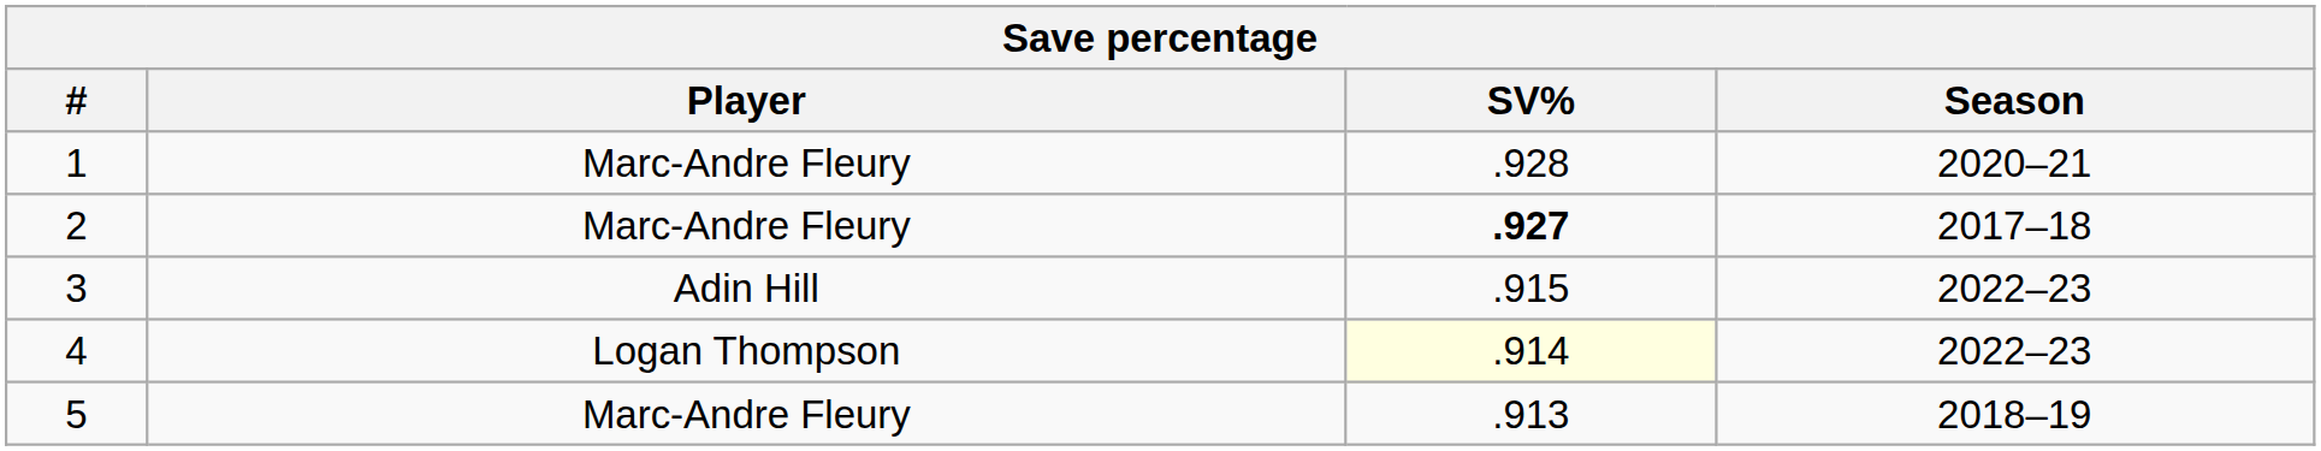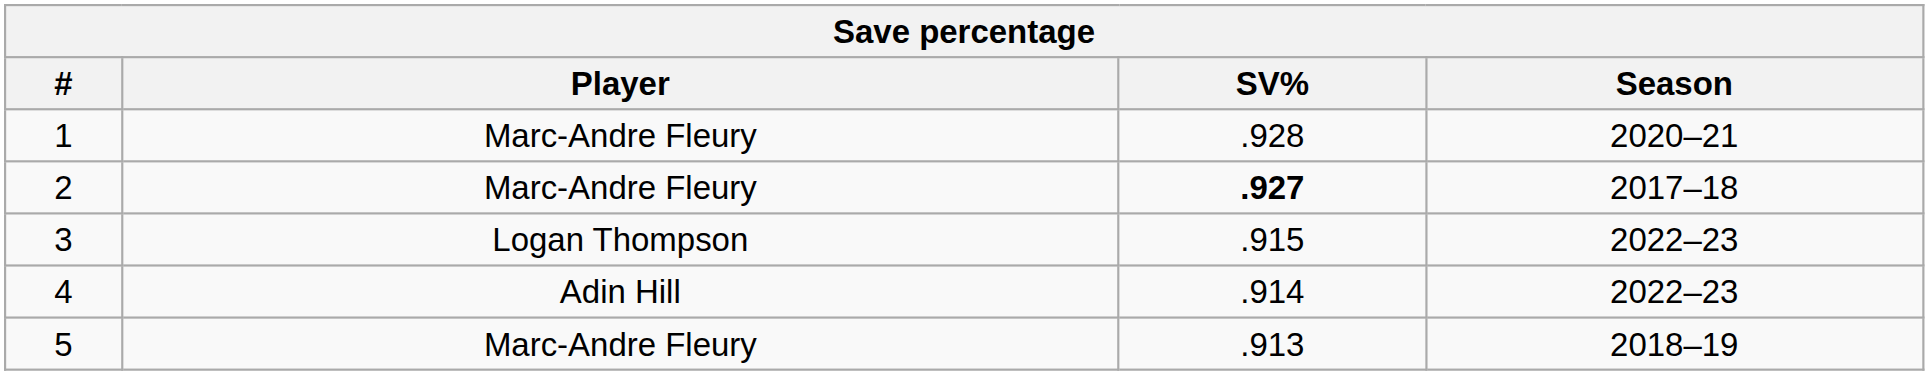 <table class="wikitable" style="text-align: center; font-size: 95%" width="70%">
 <tr>
 <th colspan="4">Save percentage</th>
 </tr>
 <tr>
 <th>#</th>
 <th>Player</th>
 <th>SV%</th>
 <th>Season</th>
 </tr>
 <tr>
 <td>1</td>
 <td>Marc-Andre Fleury</td>
 <td>.928</td>
 <td>2020–21</td>
 </tr>
 <tr>
 <td>2</td>
 <td>Marc-Andre Fleury</td>
 <td><strong>.927</strong></td>
 <td>2017–18</td>
 </tr>
 <tr>
 <td>3</td>
-<td>Adin Hill</td>
+<td>Logan Thompson</td>
 <td>.915</td>
 <td>2022–23</td>
 </tr>
 <tr>
 <td>4</td>
-<td>Logan Thompson</td>
-<td style="background: lightyellow;">.914</td>
+<td>Adin Hill</td>
+<td>.914</td>
 <td>2022–23</td>
 </tr>
 <tr>
 <td>5</td>
 <td>Marc-Andre Fleury</td>
 <td>.913</td>
 <td>2018–19</td>
 </tr>
 </table>
